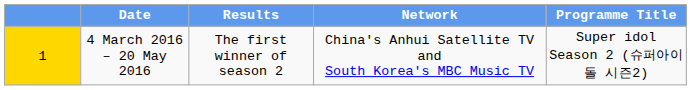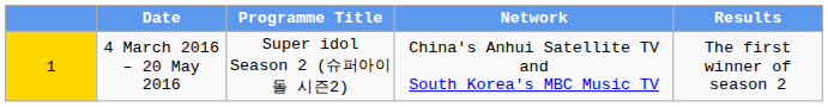 <table class="wikitable" width="75%" style="text-align:center;">
 <tr style="background:#5C98EC; color:white">
 <td style="width:2%"><strong> </strong></td>
 <td style="width:2%"><strong>Date</strong></td>
+<td style="width:2%"><strong>Programme Title</strong></td>
+<td style="width:5%"><strong>Network </strong></td>
 <td style="width:2%"><strong>Results</strong></td>
-<td style="width:5%"><strong>Network </strong></td>
-<td style="width:2%"><strong>Programme Title</strong></td>
 </tr>
 <tr |->
 <td style="background: gold;">1</td>
 <td>4 March 2016 – 20 May 2016</td>
+<td>Super idol Season 2 (슈퍼아이돌 시즌2)</td>
+<td>China's Anhui Satellite TV and <br> <a href='#'>South Korea's MBC Music TV</a></td>
 <td>The first winner of season 2</td>
-<td>China's Anhui Satellite TV and <br> <a href='#'>South Korea's MBC Music TV</a></td>
-<td>Super idol Season 2 (슈퍼아이돌 시즌2)</td>
 </tr>
 </table>
